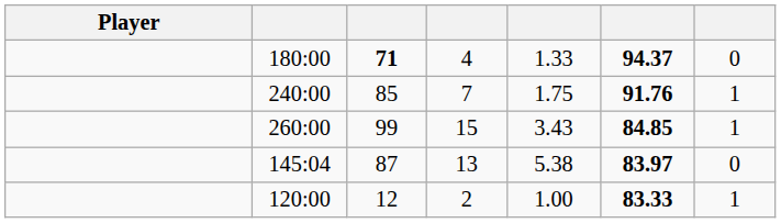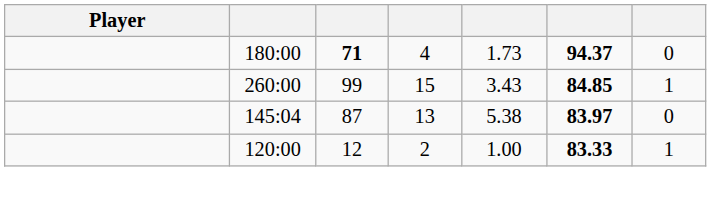 <table class="wikitable sortable" style="text-align:center;">
 <tr>
 <th width="170px">Player</th>
 <th width="60px"></th>
 <th width="50px"></th>
 <th width="50px"></th>
 <th width="60px"></th>
 <th width="60px"></th>
 <th width="50px"></th>
 </tr>
 <tr>
 <td align="left"> </td>
 <td>180:00</td>
 <td><strong>71</strong></td>
 <td>4</td>
-<td>1.33</td>
+<td>1.73</td>
 <td><strong>94.37</strong></td>
 <td>0</td>
-</tr>
-<tr>
-<td align="left"> </td>
-<td>240:00</td>
-<td>85</td>
-<td>7</td>
-<td>1.75</td>
-<td><strong>91.76</strong></td>
-<td>1</td>
 </tr>
 <tr>
 <td align="left"> </td>
 <td>260:00</td>
 <td>99</td>
 <td>15</td>
 <td>3.43</td>
 <td><strong>84.85</strong></td>
 <td>1</td>
 </tr>
 <tr>
 <td align="left"> </td>
 <td>145:04</td>
 <td>87</td>
 <td>13</td>
 <td>5.38</td>
 <td><strong>83.97</strong></td>
 <td>0</td>
 </tr>
 <tr>
 <td align="left"> </td>
 <td>120:00</td>
 <td>12</td>
 <td>2</td>
 <td>1.00</td>
 <td><strong>83.33</strong></td>
 <td>1</td>
 </tr>
 </table>
